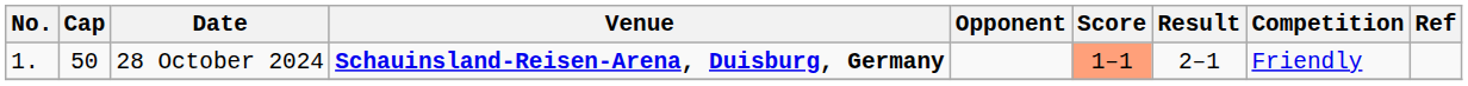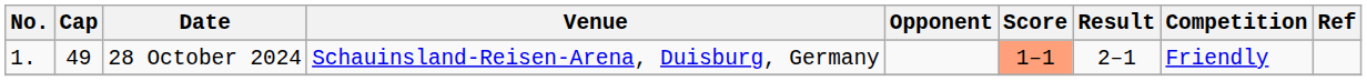 <table class="wikitable sortable">
 <tr>
 <th>No.</th>
 <th scope="col">Cap</th>
 <th scope="col" data-sort-type="date">Date</th>
 <th scope="col">Venue</th>
 <th scope="col">Opponent</th>
 <th scope="col" class="unsortable">Score</th>
 <th scope="col" class="unsortable">Result</th>
 <th scope="col">Competition</th>
 <th>Ref</th>
 </tr>
 <tr>
 <td>1.</td>
-<td align="center">50</td>
+<td align="center">49</td>
 <td>28 October 2024</td>
-<td><strong><a href='#'>Schauinsland-Reisen-Arena</a>, <a href='#'>Duisburg</a>, Germany</strong></td>
+<td><a href='#'>Schauinsland-Reisen-Arena</a>, <a href='#'>Duisburg</a>, Germany</td>
 <td></td>
 <td align="center" style="background: lightsalmon;">1–1</td>
 <td align="center">2–1</td>
 <td><a href='#'>Friendly</a></td>
 <td></td>
 </tr>
 <tr>
 </tr>
 </table>
